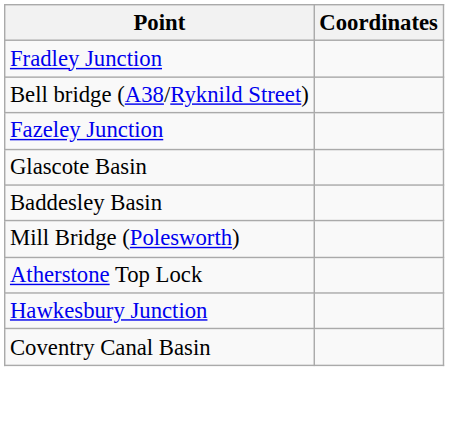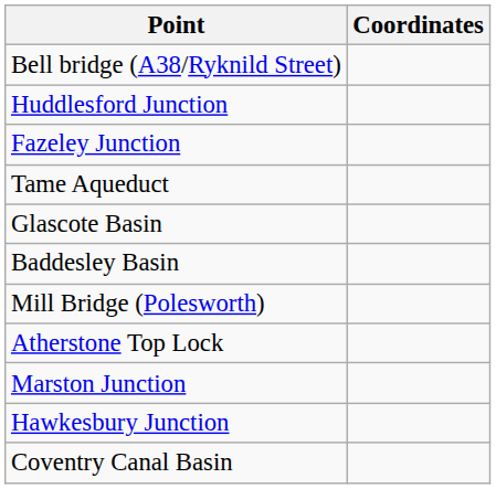 <table class="wikitable">
 <tr>
 <th>Point</th>
 <th>Coordinates</th>
 </tr>
 <tr>
-<td><a href='#'>Fradley Junction</a></td>
-<td></td>
-</tr>
-<tr>
 <td>Bell bridge (<a href='#'>A38</a>/<a href='#'>Ryknild Street</a>)</td>
 <td></td>
 </tr>
 <tr>
+<td><a href='#'>Huddlesford Junction</a></td>
+<td></td>
+</tr>
+<tr>
 <td><a href='#'>Fazeley Junction</a></td>
+<td></td>
+</tr>
+<tr>
+<td>Tame Aqueduct</td>
 <td></td>
 </tr>
 <tr>
 <td>Glascote Basin</td>
 <td></td>
 </tr>
 <tr>
 <td>Baddesley Basin</td>
 <td></td>
 </tr>
 <tr>
 <td>Mill Bridge (<a href='#'>Polesworth</a>) </td>
 <td></td>
 </tr>
 <tr>
 <td><a href='#'>Atherstone</a> Top Lock</td>
 <td></td>
 </tr>
 <tr>
+<td><a href='#'>Marston Junction</a></td>
+<td></td>
+</tr>
+<tr>
 <td><a href='#'>Hawkesbury Junction</a></td>
 <td></td>
 </tr>
 <tr>
 <td>Coventry Canal Basin</td>
 <td></td>
 </tr>
 </table>
